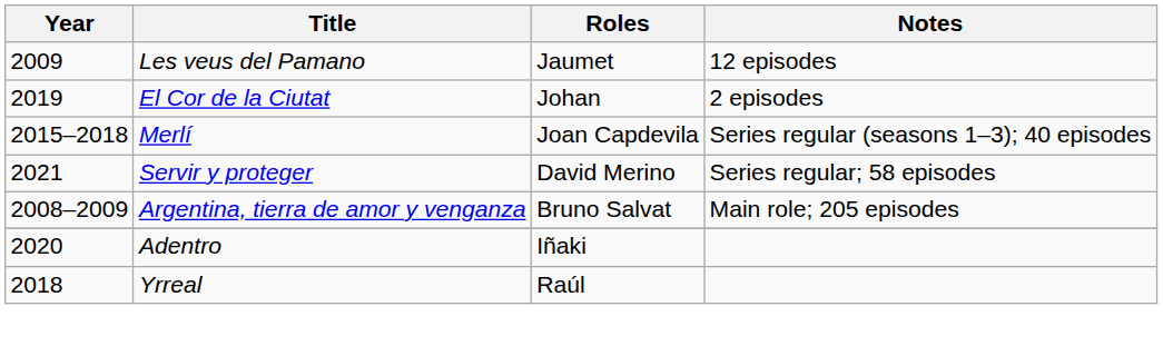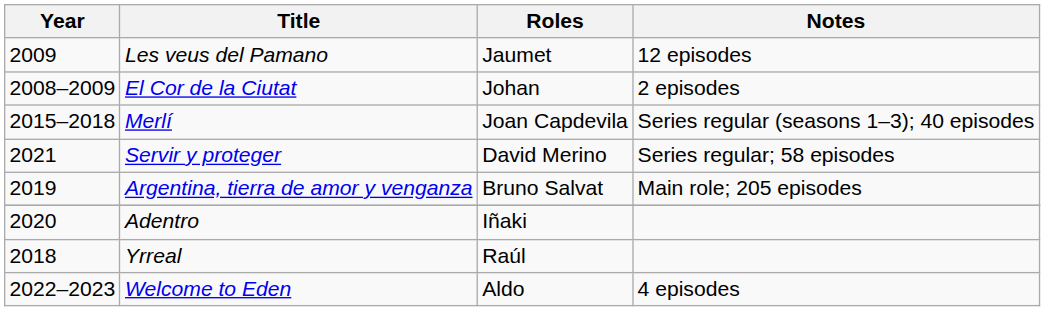 <table class="wikitable sortable">
 <tr>
 <th>Year</th>
 <th>Title</th>
 <th>Roles</th>
 <th>Notes</th>
 </tr>
 <tr>
 <td>2009</td>
 <td><em>Les veus del Pamano</em></td>
 <td>Jaumet</td>
 <td>12 episodes</td>
 </tr>
 <tr>
-<td>2019</td>
+<td>2008–2009</td>
 <td><em><a href='#'>El Cor de la Ciutat</a></em></td>
 <td>Johan</td>
 <td>2 episodes</td>
 </tr>
 <tr>
 <td>2015–2018</td>
 <td><em><a href='#'>Merlí</a></em></td>
 <td>Joan Capdevila</td>
 <td>Series regular (seasons 1–3); 40 episodes</td>
 </tr>
 <tr>
 <td>2021</td>
 <td><em><a href='#'>Servir y proteger</a></em></td>
 <td>David Merino</td>
 <td>Series regular; 58 episodes</td>
 </tr>
 <tr>
-<td>2008–2009</td>
+<td>2019</td>
 <td><em><a href='#'>Argentina, tierra de amor y venganza</a></em></td>
 <td>Bruno Salvat</td>
 <td>Main role; 205 episodes</td>
 </tr>
 <tr>
 </tr>
 <tr>
 <td>2020</td>
 <td><em>Adentro</em></td>
 <td>Iñaki</td>
 <td></td>
 </tr>
 <tr>
 <td>2018</td>
 <td><em>Yrreal</em></td>
 <td>Raúl</td>
 <td></td>
 </tr>
+<tr>
+<td>2022–2023</td>
+<td><em><a href='#'>Welcome to Eden</a></em></td>
+<td>Aldo</td>
+<td>4 episodes</td>
+</tr>
 </table>
